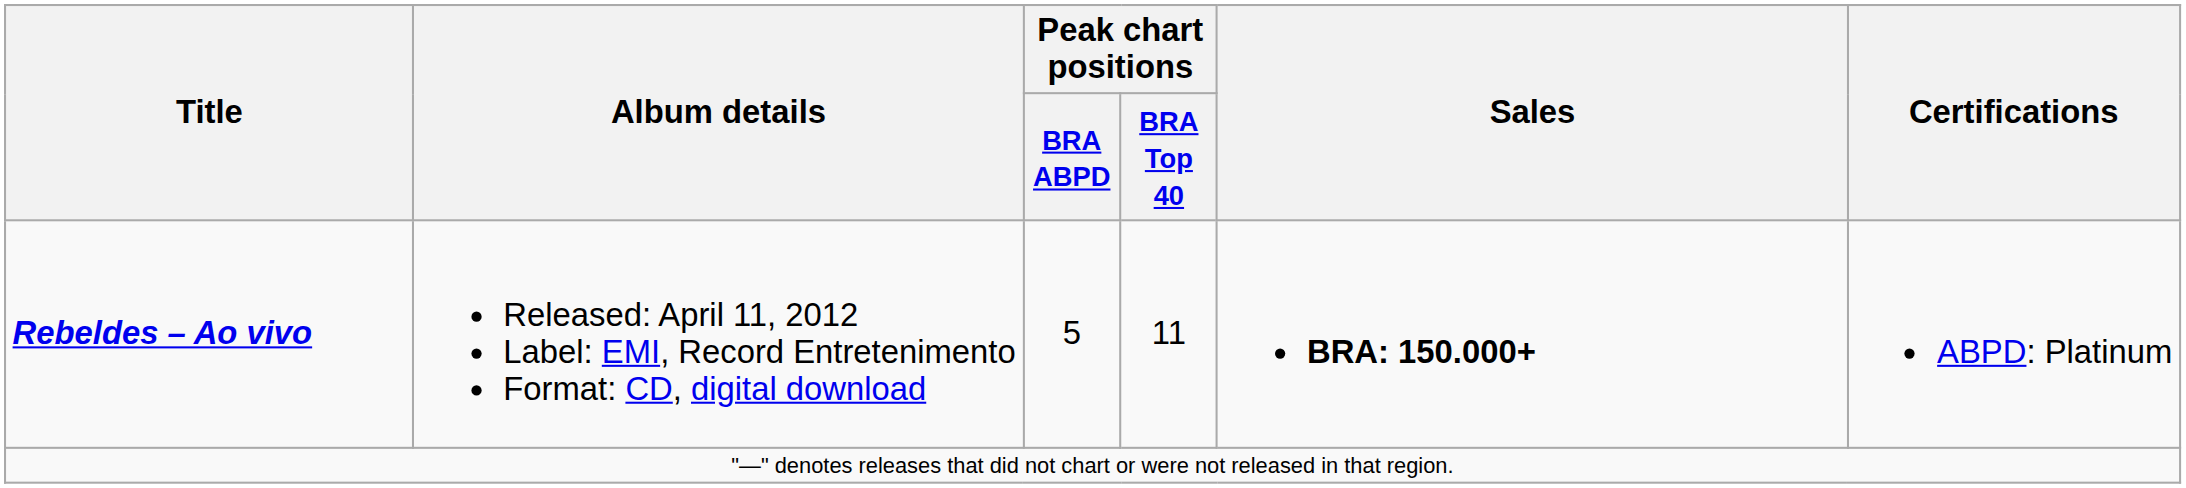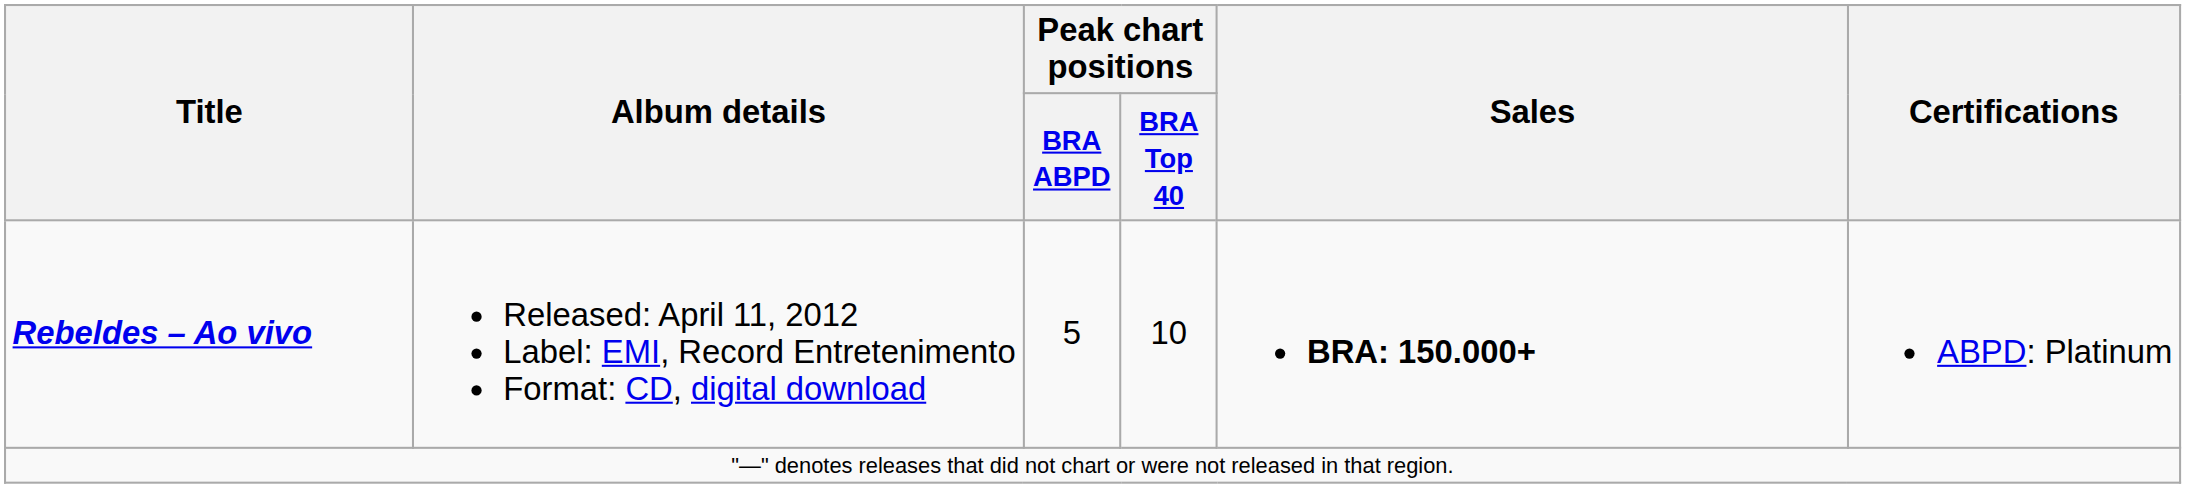 <table class="wikitable">
 <tr>
 <th rowspan="2" style="width:12em;">Title</th>
 <th rowspan="2">Album details</th>
 <th colspan="2">Peak chart positions</th>
 <th rowspan=2 width="300">Sales</th>
 <th rowspan="2">Certifications</th>
 </tr>
 <tr>
 <th width="40"><small><a href='#'>BRA ABPD</a></small><br></th>
 <th width="40"><small><a href='#'>BRA Top 40</a></small></th>
 </tr>
 <tr>
 <td><strong><em><a href='#'>Rebeldes – Ao vivo</a></em></strong></td>
 <td><br><ul><li>Released: April 11, 2012</li><li>Label: <a href='#'>EMI</a>, Record Entretenimento</li><li>Format: <a href='#'>CD</a>, <a href='#'>digital download</a></li></ul></td>
 <td align="center">5</td>
-<td align="center">11</td>
+<td align="center">10</td>
 <td><strong><br><ul><li>BRA: 150.000+</li></ul></strong></td>
 <td><br><ul><li><a href='#'>ABPD</a>: Platinum</li></ul></td>
 </tr>
 <tr>
 <td align="center" colspan="6" style="font-size:8pt">"—" denotes releases that did not chart or were not released in that region.</td>
 </tr>
 </table>
